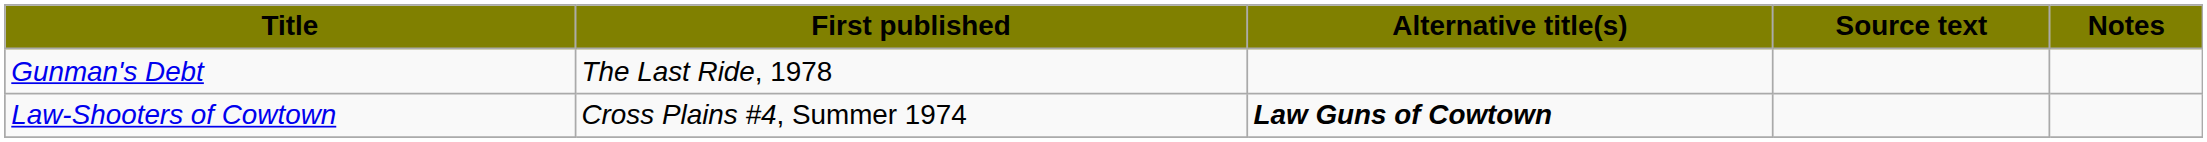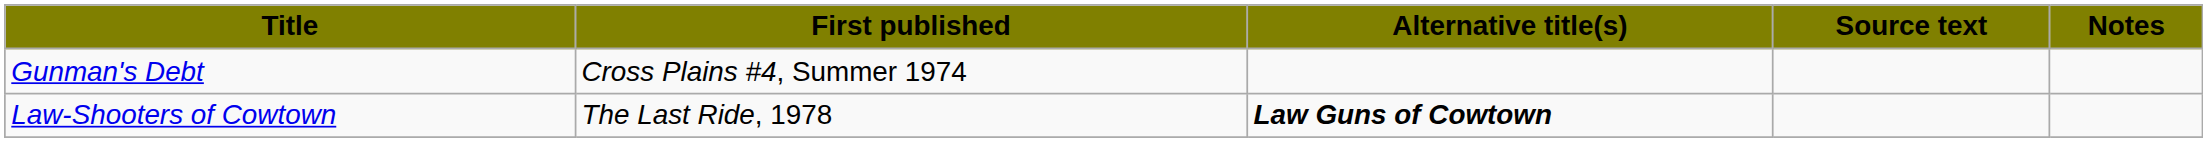 <table class="wikitable" width="100%">
 <tr>
 <th style="background:#808000;">Title</th>
 <th style="background:#808000;">First published</th>
 <th style="background:#808000;">Alternative title(s)</th>
 <th style="background:#808000;">Source text</th>
 <th style="background:#808000;">Notes</th>
 </tr>
 <tr>
 <td><em><a href='#'>Gunman's Debt</a></em></td>
-<td><em>The Last Ride</em>, 1978</td>
+<td><em>Cross Plains #4</em>, Summer 1974</td>
 <td></td>
 <td></td>
 <td></td>
 </tr>
 <tr>
 <td><em><a href='#'>Law-Shooters of Cowtown</a></em></td>
-<td><em>Cross Plains #4</em>, Summer 1974</td>
+<td><em>The Last Ride</em>, 1978</td>
 <td><strong><em>Law Guns of Cowtown</em></strong></td>
 <td></td>
 <td></td>
 </tr>
 </table>
